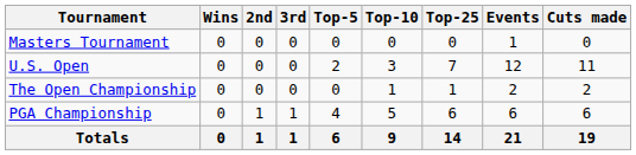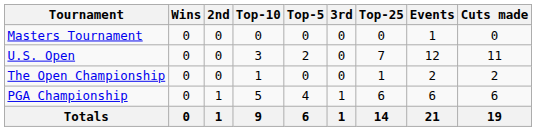 <table class=wikitable style=text-align:center>
 <tr>
 <th>Tournament</th>
 <th>Wins</th>
 <th>2nd</th>
+<th>Top-10</th>
+<th>Top-5</th>
 <th>3rd</th>
-<th>Top-5</th>
-<th>Top-10</th>
 <th>Top-25</th>
 <th>Events</th>
 <th>Cuts made</th>
 </tr>
 <tr>
 <td align=left><a href='#'>Masters Tournament</a></td>
 <td>0</td>
 <td>0</td>
 <td>0</td>
 <td>0</td>
 <td>0</td>
 <td>0</td>
 <td>1</td>
 <td>0</td>
 </tr>
 <tr>
 <td align=left><a href='#'>U.S. Open</a></td>
 <td>0</td>
 <td>0</td>
+<td>3</td>
+<td>2</td>
 <td>0</td>
-<td>2</td>
-<td>3</td>
 <td>7</td>
 <td>12</td>
 <td>11</td>
 </tr>
 <tr>
 <td align=left><a href='#'>The Open Championship</a></td>
 <td>0</td>
 <td>0</td>
+<td>1</td>
 <td>0</td>
 <td>0</td>
-<td>1</td>
 <td>1</td>
 <td>2</td>
 <td>2</td>
 </tr>
 <tr>
 <td align=left><a href='#'>PGA Championship</a></td>
 <td>0</td>
 <td>1</td>
+<td>5</td>
+<td>4</td>
 <td>1</td>
-<td>4</td>
-<td>5</td>
 <td>6</td>
 <td>6</td>
 <td>6</td>
 </tr>
 <tr>
 <th>Totals</th>
 <th>0</th>
 <th>1</th>
+<th>9</th>
+<th>6</th>
 <th>1</th>
-<th>6</th>
-<th>9</th>
 <th>14</th>
 <th>21</th>
 <th>19</th>
 </tr>
 </table>
